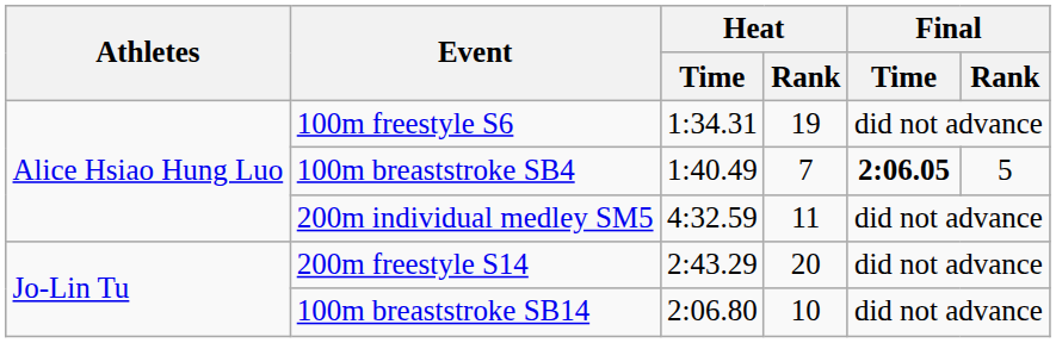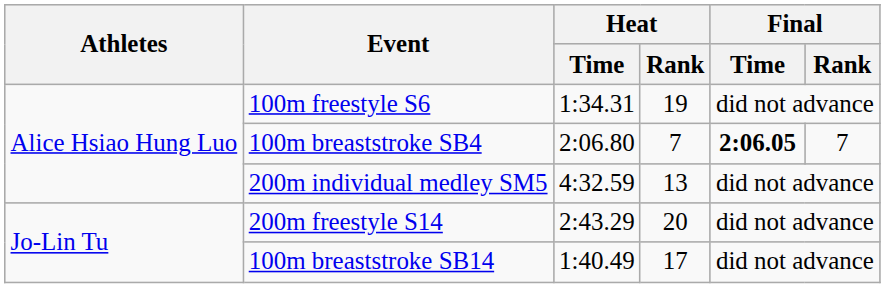 <table class=wikitable>
 <tr>
 <th rowspan="2">Athletes</th>
 <th rowspan="2">Event</th>
 <th colspan="2">Heat</th>
 <th colspan="2">Final</th>
 </tr>
 <tr>
 <th>Time</th>
 <th>Rank</th>
 <th>Time</th>
 <th>Rank</th>
 </tr>
 <tr align=center>
 <td align=left rowspan=3><a href='#'>Alice Hsiao Hung Luo</a></td>
 <td align=left><a href='#'>100m freestyle S6</a></td>
 <td>1:34.31</td>
 <td>19</td>
 <td colspan=2>did not advance</td>
 </tr>
 <tr align=center>
 <td align=left><a href='#'>100m breaststroke SB4</a></td>
-<td>1:40.49</td>
+<td>2:06.80</td>
 <td>7 </td>
 <td><strong>2:06.05</strong></td>
-<td>5</td>
+<td>7</td>
 </tr>
 <tr align=center>
 <td align=left><a href='#'>200m individual medley SM5</a></td>
 <td>4:32.59</td>
-<td>11</td>
+<td>13</td>
 <td colspan=2>did not advance</td>
 </tr>
 <tr align=center>
 <td align=left rowspan=2><a href='#'>Jo-Lin Tu</a></td>
 <td align=left><a href='#'>200m freestyle S14</a></td>
 <td>2:43.29</td>
 <td>20</td>
 <td colspan=2>did not advance</td>
 </tr>
 <tr align=center>
 <td align=left><a href='#'>100m breaststroke SB14</a></td>
-<td>2:06.80</td>
-<td>10</td>
+<td>1:40.49</td>
+<td>17</td>
 <td colspan=2>did not advance</td>
 </tr>
 </table>
